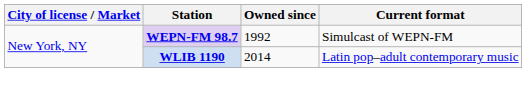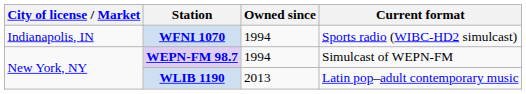 <table class="wikitable">
 <tr>
 <th scope="col"><a href='#'>City of license</a> / <a href='#'>Market</a></th>
 <th scope="col">Station</th>
 <th scope="col">Owned since</th>
 <th scope="col">Current format</th>
 </tr>
 <tr>
+<td><a href='#'>Indianapolis, IN</a></td>
+<th style="background: #cedff2;"><a href='#'>WFNI 1070</a></th>
+<td>1994</td>
+<td><a href='#'>Sports radio</a> (<a href='#'>WIBC-HD2</a> simulcast)</td>
+</tr>
+<tr>
 <td rowspan="2"><a href='#'>New York, NY</a></td>
 <th style="background: #ddcef2;"><a href='#'>WEPN-FM 98.7</a></th>
-<td>1992</td>
+<td>1994</td>
 <td>Simulcast of WEPN-FM</td>
 </tr>
 <tr>
 <th style="background: #cedff2;"><a href='#'>WLIB 1190</a></th>
-<td>2014</td>
+<td>2013</td>
 <td><a href='#'>Latin pop</a>–<a href='#'>adult contemporary music</a></td>
 </tr>
 </table>
